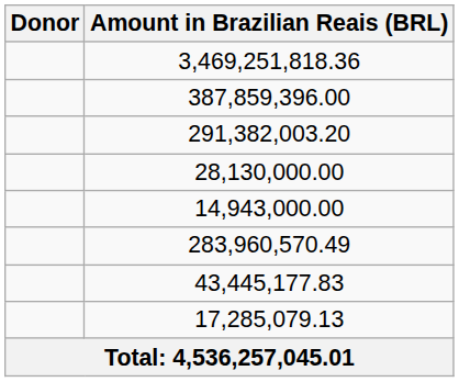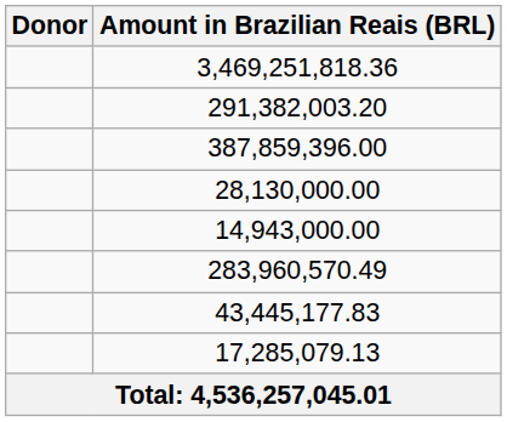 <table class="wikitable">
 <tr>
 <th>Donor</th>
 <th>Amount in Brazilian Reais (BRL)</th>
 </tr>
 <tr>
 <td></td>
 <td style="text-align:center">3,469,251,818.36</td>
 </tr>
 <tr>
 <td></td>
-<td style="text-align:center">387,859,396.00</td>
+<td style="text-align:center">291,382,003.20</td>
 </tr>
 <tr>
 <td></td>
-<td style="text-align:center">291,382,003.20</td>
+<td style="text-align:center">387,859,396.00</td>
 </tr>
 <tr>
 <td></td>
 <td style="text-align:center">28,130,000.00</td>
 </tr>
 <tr>
 <td></td>
 <td style="text-align:center">14,943,000.00</td>
 </tr>
 <tr>
 <td></td>
 <td style="text-align:center">283,960,570.49</td>
 </tr>
 <tr>
 <td></td>
 <td style="text-align:center">43,445,177.83</td>
 </tr>
 <tr>
 <td></td>
 <td style="text-align:center">17,285,079.13</td>
 </tr>
 <tr>
 <th colspan="2"><strong>Total: 4,536,257,045.01</strong></th>
 </tr>
 </table>
